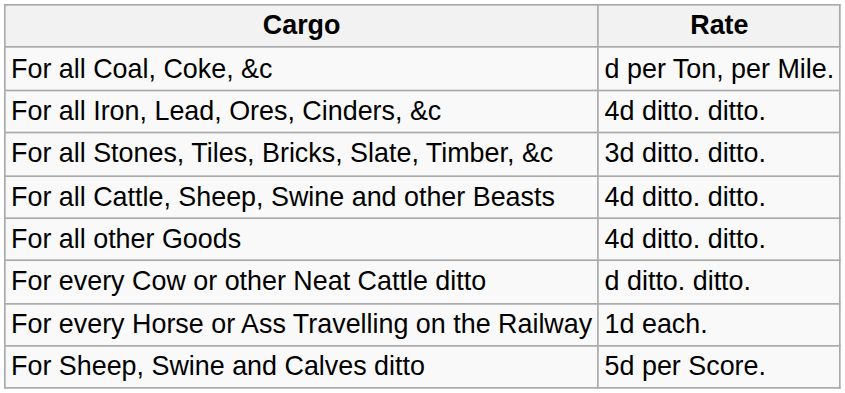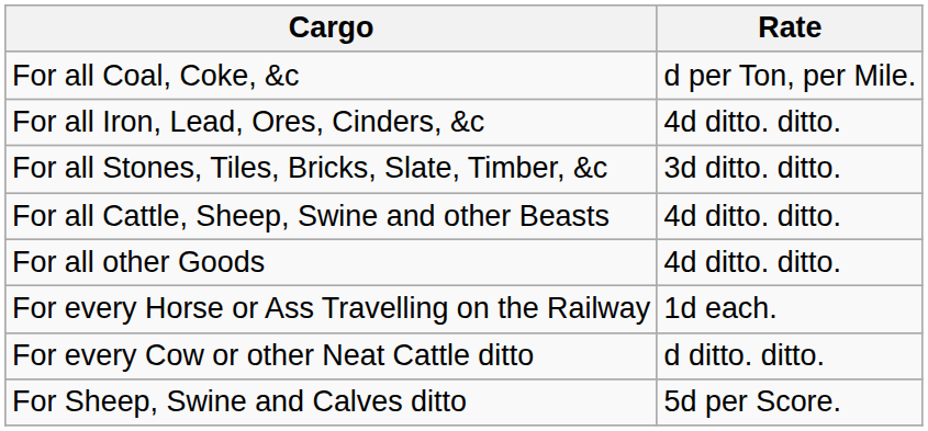 <table class="wikitable">
 <tr>
 <th>Cargo</th>
 <th>Rate</th>
 </tr>
 <tr>
 <td>For all Coal, Coke, &c</td>
 <td>d per Ton, per Mile.</td>
 </tr>
 <tr>
 <td>For all Iron, Lead, Ores, Cinders, &c</td>
 <td>4d ditto. ditto.</td>
 </tr>
 <tr>
 <td>For all Stones, Tiles, Bricks, Slate, Timber, &c</td>
 <td>3d ditto. ditto.</td>
 </tr>
 <tr>
 <td>For all Cattle, Sheep, Swine and other Beasts</td>
 <td>4d ditto. ditto.</td>
 </tr>
 <tr>
 <td>For all other Goods</td>
 <td>4d ditto. ditto.</td>
 </tr>
 <tr>
+<td>For every Horse or Ass Travelling on the Railway</td>
+<td>1d each.</td>
+</tr>
+<tr>
 <td>For every Cow or other Neat Cattle ditto</td>
 <td>d ditto. ditto.</td>
-</tr>
-<tr>
-<td>For every Horse or Ass Travelling on the Railway</td>
-<td>1d each.</td>
 </tr>
 <tr>
 <td>For Sheep, Swine and Calves ditto</td>
 <td>5d per Score.</td>
 </tr>
 </table>
